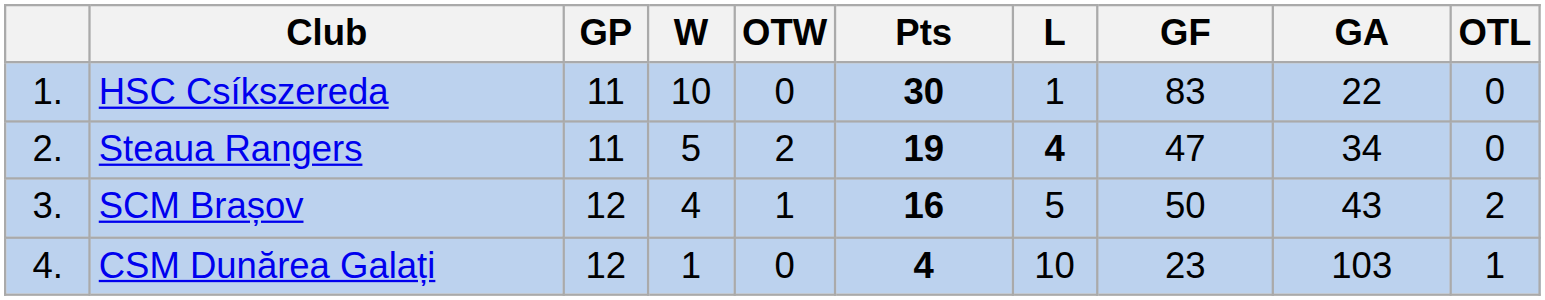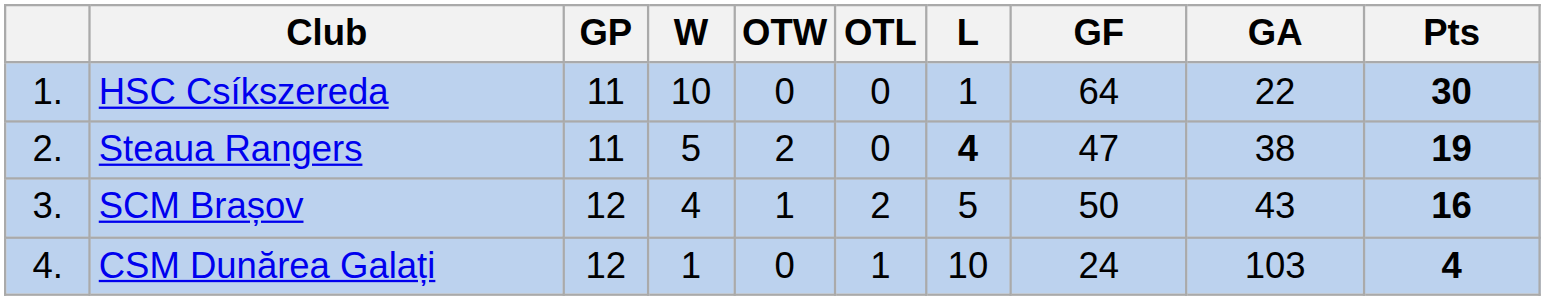 <table class="wikitable">
 <tr>
 <th width="30"></th>
 <th width="200">Club</th>
 <th width="30">GP</th>
 <th width="30">W</th>
 <th width="30">OTW</th>
-<th width="70">Pts</th>
+<th width="30">OTL</th>
 <th width="30">L</th>
 <th width="70">GF</th>
 <th width="70">GA</th>
-<th width="30">OTL</th>
+<th width="70">Pts</th>
 </tr>
 <tr bgcolor="#BCD2EE" align="center">
 <td>1.</td>
 <td align="left"><a href='#'>HSC Csíkszereda</a></td>
 <td>11</td>
 <td>10</td>
 <td>0</td>
+<td>0</td>
+<td>1</td>
+<td>64</td>
+<td>22</td>
 <td><strong>30</strong></td>
-<td>1</td>
-<td>83</td>
-<td>22</td>
-<td>0</td>
 </tr>
 <tr bgcolor="#BCD2EE" align="center">
 <td>2.</td>
 <td align="left"><a href='#'>Steaua Rangers</a></td>
 <td>11</td>
 <td>5</td>
 <td>2</td>
-<td><strong>19</strong></td>
+<td>0</td>
 <td><strong>4</strong></td>
 <td>47</td>
-<td>34</td>
-<td>0</td>
+<td>38</td>
+<td><strong>19</strong></td>
 </tr>
 <tr bgcolor="#BCD2EE" align="center">
 <td>3.</td>
 <td align="left"><a href='#'>SCM Brașov</a></td>
 <td>12</td>
 <td>4</td>
 <td>1</td>
-<td><strong>16</strong></td>
+<td>2</td>
 <td>5</td>
 <td>50</td>
 <td>43</td>
-<td>2</td>
+<td><strong>16</strong></td>
 </tr>
 <tr bgcolor="#BCD2EE" align="center">
 <td>4.</td>
 <td align="left"><a href='#'>CSM Dunărea Galați</a></td>
 <td>12</td>
 <td>1</td>
 <td>0</td>
+<td>1</td>
+<td>10</td>
+<td>24</td>
+<td>103</td>
 <td><strong>4</strong></td>
-<td>10</td>
-<td>23</td>
-<td>103</td>
-<td>1</td>
 </tr>
 </table>
